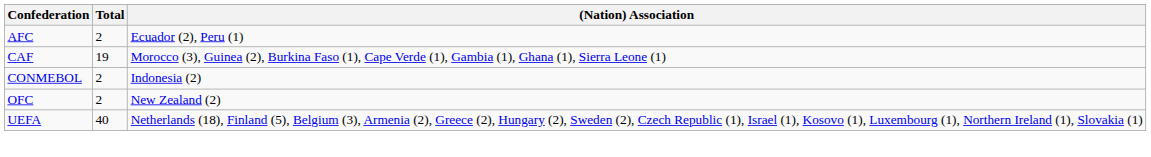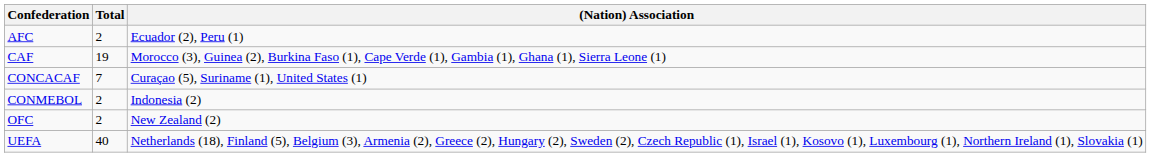 <table class="wikitable sortable" style="text-align:left">
 <tr>
 <th scope="row">Confederation</th>
 <th scope="col">Total</th>
 <th scope="col" class="unsortable">(Nation) Association</th>
 </tr>
 <tr>
 <td><a href='#'>AFC</a></td>
 <td>2</td>
 <td> <a href='#'>Ecuador</a> (2),  <a href='#'>Peru</a> (1)</td>
 </tr>
 <tr>
 <td><a href='#'>CAF</a></td>
 <td>19</td>
 <td> <a href='#'>Morocco</a> (3),  <a href='#'>Guinea</a> (2),  <a href='#'>Burkina Faso</a> (1),  <a href='#'>Cape Verde</a> (1),  <a href='#'>Gambia</a> (1),  <a href='#'>Ghana</a> (1),  <a href='#'>Sierra Leone</a> (1)</td>
 </tr>
 <tr>
+<td><a href='#'>CONCACAF</a></td>
+<td>7</td>
+<td> <a href='#'>Curaçao</a> (5),  <a href='#'>Suriname</a> (1),  <a href='#'>United States</a> (1)</td>
+</tr>
+<tr>
 <td><a href='#'>CONMEBOL</a></td>
 <td>2</td>
 <td> <a href='#'>Indonesia</a> (2)</td>
 </tr>
 <tr>
 <td><a href='#'>OFC</a></td>
 <td>2</td>
 <td> <a href='#'>New Zealand</a> (2)</td>
 </tr>
 <tr>
 <td><a href='#'>UEFA</a></td>
 <td>40</td>
 <td> <a href='#'>Netherlands</a> (18),  <a href='#'>Finland</a> (5),  <a href='#'>Belgium</a> (3),  <a href='#'>Armenia</a> (2),  <a href='#'>Greece</a> (2),  <a href='#'>Hungary</a> (2),  <a href='#'>Sweden</a> (2),  <a href='#'>Czech Republic</a> (1),  <a href='#'>Israel</a> (1),  <a href='#'>Kosovo</a> (1),  <a href='#'>Luxembourg</a> (1),  <a href='#'>Northern Ireland</a> (1),  <a href='#'>Slovakia</a> (1)</td>
 </tr>
 </table>
